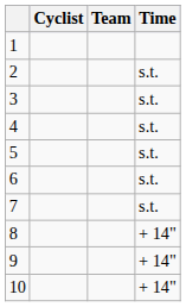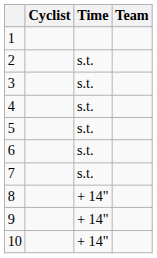 <table class="wikitable">
 <tr style="background:#ccccff;">
 <th></th>
 <th>Cyclist</th>
+<th>Time</th>
 <th>Team</th>
-<th>Time</th>
 </tr>
 <tr>
 <td>1</td>
 <td></td>
 <td></td>
 <td></td>
 </tr>
 <tr>
 <td>2</td>
 <td></td>
+<td>s.t.</td>
 <td></td>
-<td>s.t.</td>
 </tr>
 <tr>
 <td>3</td>
 <td></td>
+<td>s.t.</td>
 <td></td>
-<td>s.t.</td>
 </tr>
 <tr>
 <td>4</td>
 <td></td>
+<td>s.t.</td>
 <td></td>
-<td>s.t.</td>
 </tr>
 <tr>
 <td>5</td>
 <td></td>
+<td>s.t.</td>
 <td></td>
-<td>s.t.</td>
 </tr>
 <tr>
 <td>6</td>
 <td></td>
+<td>s.t.</td>
 <td></td>
-<td>s.t.</td>
 </tr>
 <tr>
 <td>7</td>
 <td></td>
+<td>s.t.</td>
 <td></td>
-<td>s.t.</td>
 </tr>
 <tr>
 <td>8</td>
 <td></td>
+<td>+ 14"</td>
 <td></td>
-<td>+ 14"</td>
 </tr>
 <tr>
 <td>9</td>
 <td></td>
+<td>+ 14"</td>
 <td></td>
-<td>+ 14"</td>
 </tr>
 <tr>
 <td>10</td>
 <td></td>
+<td>+ 14"</td>
 <td></td>
-<td>+ 14"</td>
 </tr>
 </table>
